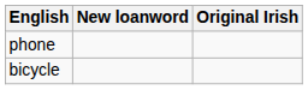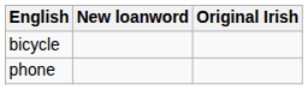 <table class="wikitable">
 <tr>
 <th>English</th>
 <th>New loanword</th>
 <th>Original Irish</th>
 </tr>
 <tr>
+<td>bicycle</td>
+<td></td>
+<td></td>
+</tr>
+<tr>
 <td>phone</td>
 <td></td>
 <td></td>
 </tr>
-<tr>
-<td>bicycle</td>
-<td></td>
-<td></td>
-</tr>
 </table>
